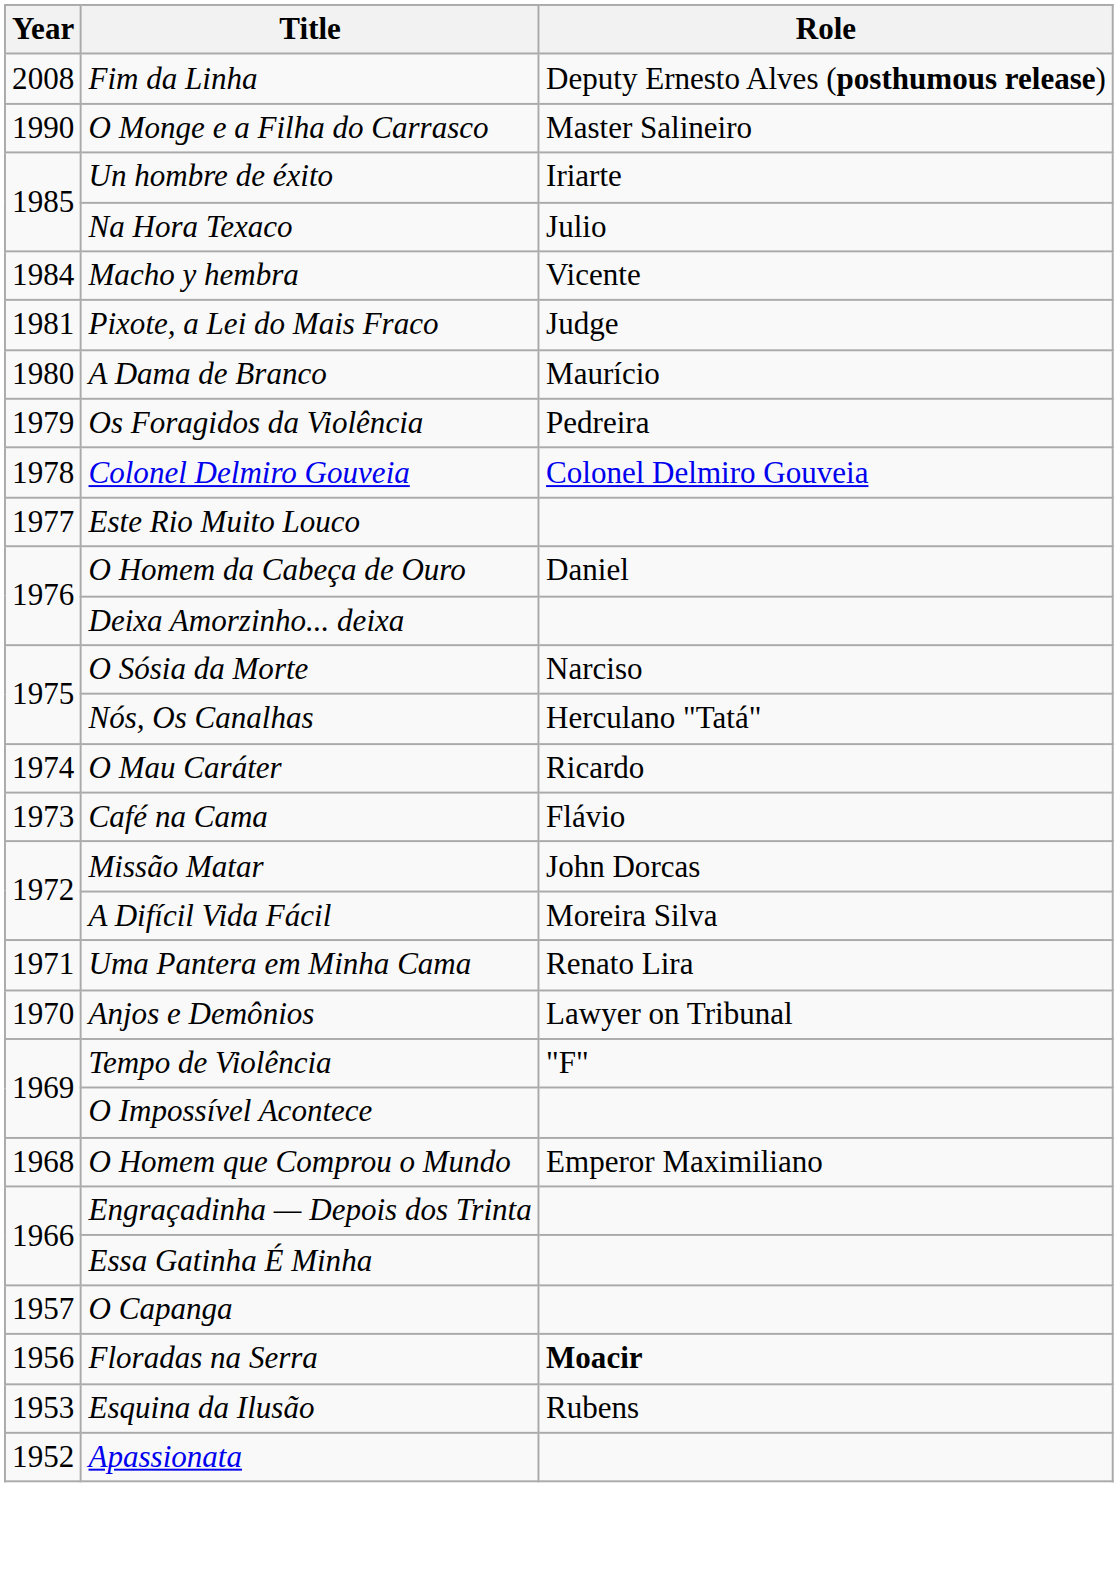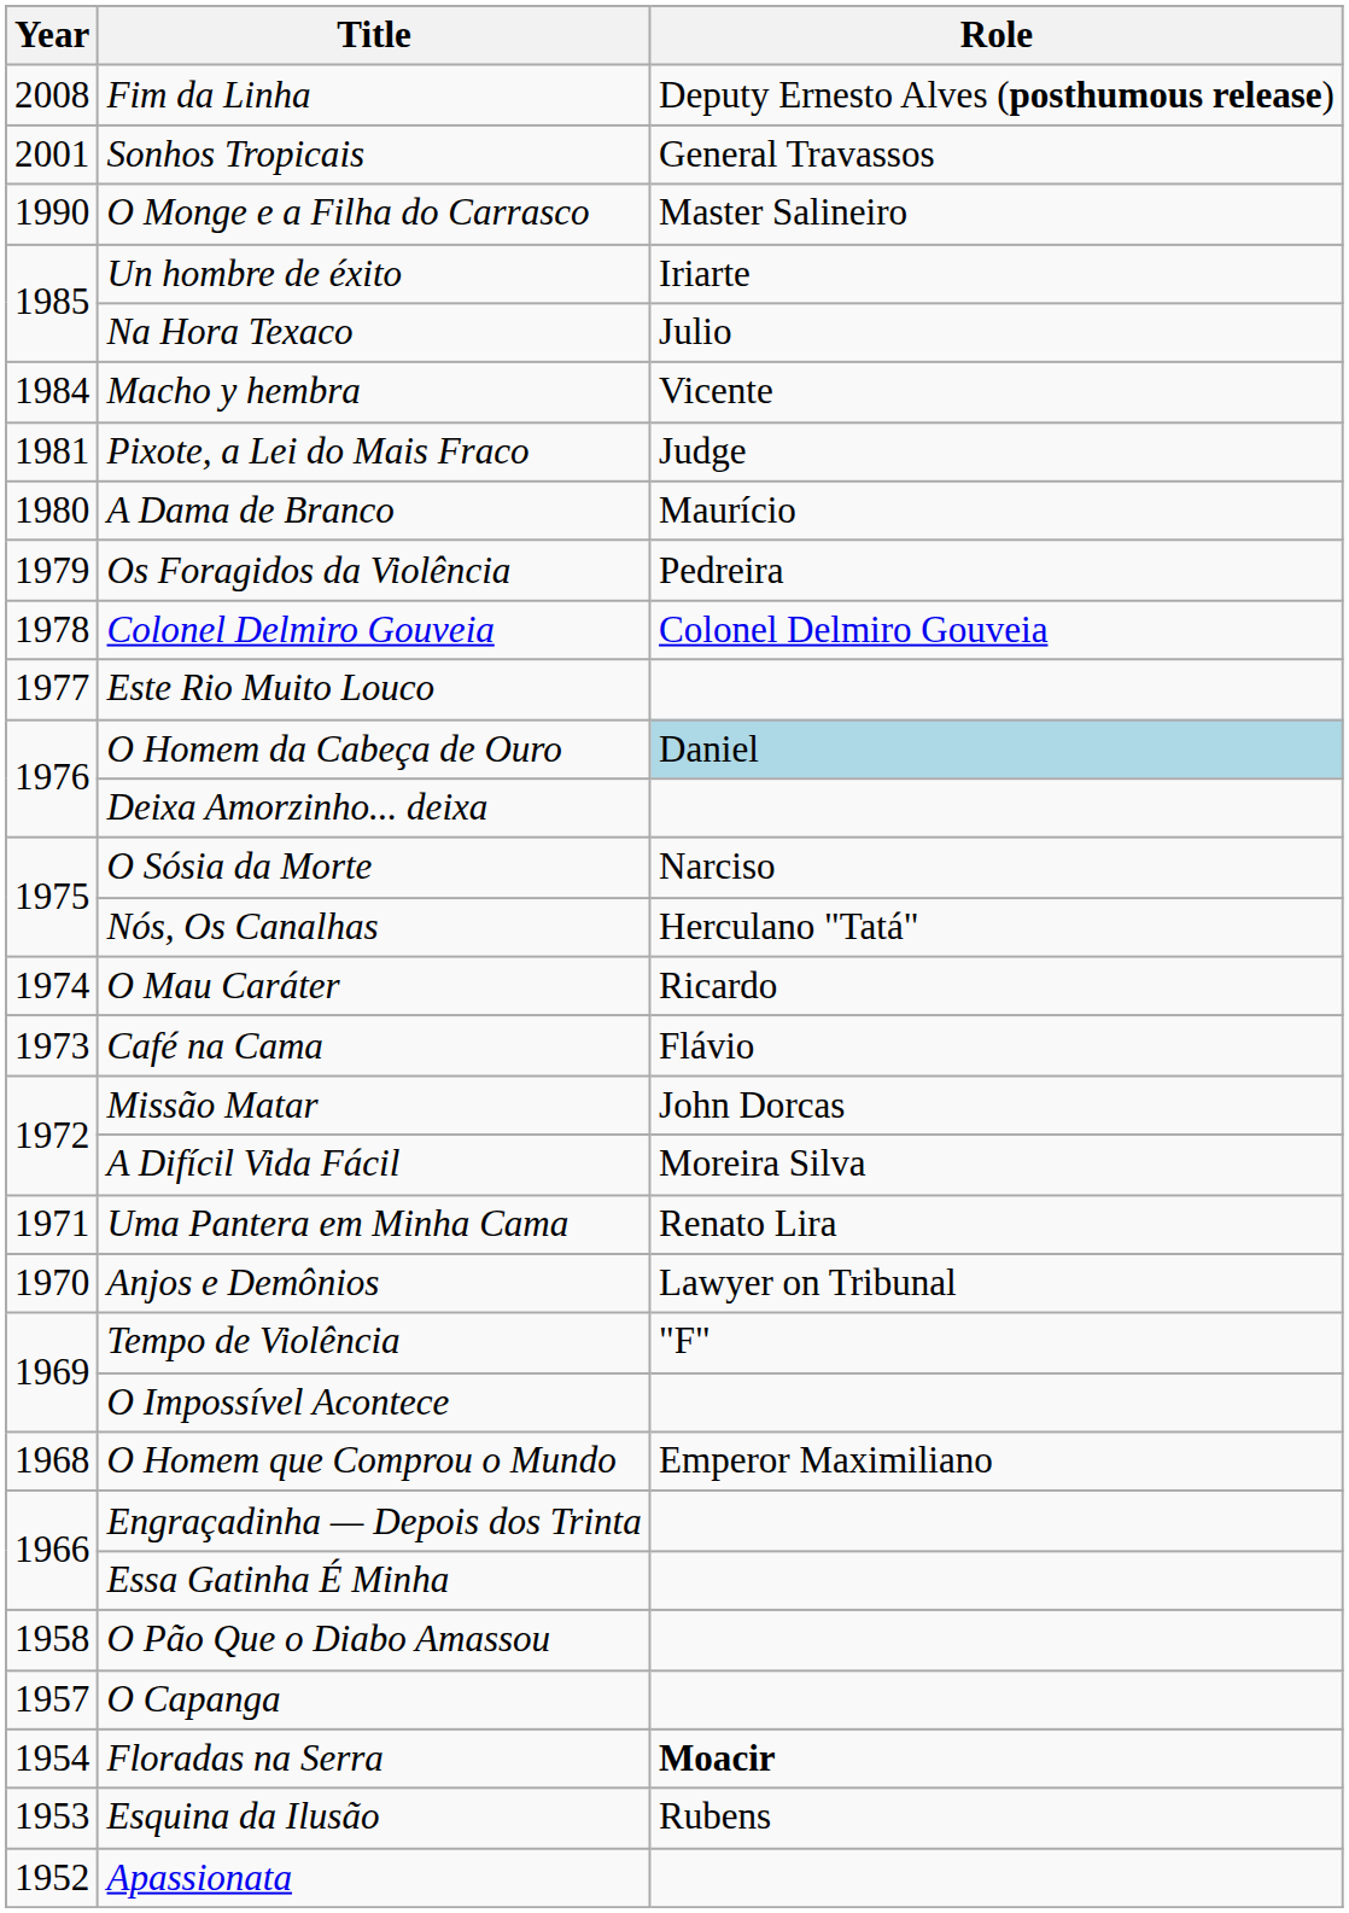 <table class="wikitable">
 <tr>
 <th>Year</th>
 <th>Title</th>
 <th>Role</th>
 </tr>
 <tr>
 <td>2008</td>
 <td><em>Fim da Linha</em></td>
 <td>Deputy Ernesto Alves (<strong>posthumous release</strong>)</td>
+</tr>
+<tr>
+<td>2001</td>
+<td><em>Sonhos Tropicais</em></td>
+<td>General Travassos</td>
 </tr>
 <tr>
 <td>1990</td>
 <td><em>O Monge e a Filha do Carrasco</em></td>
 <td>Master Salineiro</td>
 </tr>
 <tr>
 <td rowspan="2">1985</td>
 <td><em>Un hombre de éxito</em></td>
 <td>Iriarte</td>
 </tr>
 <tr>
 <td><em>Na Hora Texaco</em></td>
 <td>Julio</td>
 </tr>
 <tr>
 <td>1984</td>
 <td><em>Macho y hembra</em></td>
 <td>Vicente</td>
 </tr>
 <tr>
 <td>1981</td>
 <td><em>Pixote, a Lei do Mais Fraco</em></td>
 <td>Judge</td>
 </tr>
 <tr>
 <td>1980</td>
 <td><em>A Dama de Branco</em></td>
 <td>Maurício</td>
 </tr>
 <tr>
 <td>1979</td>
 <td><em>Os Foragidos da Violência</em></td>
 <td>Pedreira</td>
 </tr>
 <tr>
 <td>1978</td>
 <td><em><a href='#'>Colonel Delmiro Gouveia</a></em></td>
 <td><a href='#'>Colonel Delmiro Gouveia</a></td>
 </tr>
 <tr>
 <td>1977</td>
 <td><em>Este Rio Muito Louco</em></td>
 <td></td>
 </tr>
 <tr>
 <td rowspan="2">1976</td>
 <td><em>O Homem da Cabeça de Ouro</em></td>
-<td>Daniel</td>
+<td style="background: lightblue;">Daniel</td>
 </tr>
 <tr>
 <td><em>Deixa Amorzinho... deixa</em></td>
 <td></td>
 </tr>
 <tr>
 <td rowspan="2">1975</td>
 <td><em>O Sósia da Morte</em></td>
 <td>Narciso</td>
 </tr>
 <tr>
 <td><em>Nós, Os Canalhas</em></td>
 <td>Herculano "Tatá"</td>
 </tr>
 <tr>
 <td>1974</td>
 <td><em>O Mau Caráter</em></td>
 <td>Ricardo</td>
 </tr>
 <tr>
 <td>1973</td>
 <td><em>Café na Cama</em></td>
 <td>Flávio</td>
 </tr>
 <tr>
 <td rowspan="2">1972</td>
 <td><em>Missão Matar</em></td>
 <td>John Dorcas</td>
 </tr>
 <tr>
 <td><em>A Difícil Vida Fácil</em></td>
 <td>Moreira Silva</td>
 </tr>
 <tr>
 <td>1971</td>
 <td><em>Uma Pantera em Minha Cama</em></td>
 <td>Renato Lira</td>
 </tr>
 <tr>
 <td>1970</td>
 <td><em>Anjos e Demônios</em></td>
 <td>Lawyer on Tribunal</td>
 </tr>
 <tr>
 <td rowspan="2">1969</td>
 <td><em>Tempo de Violência</em></td>
 <td>"F"</td>
 </tr>
 <tr>
 <td><em>O Impossível Acontece</em></td>
 <td></td>
 </tr>
 <tr>
 <td>1968</td>
 <td><em>O Homem que Comprou o Mundo</em></td>
 <td>Emperor Maximiliano</td>
 </tr>
 <tr>
 <td rowspan="2">1966</td>
 <td><em>Engraçadinha — Depois dos Trinta</em></td>
 <td></td>
 </tr>
 <tr>
 <td><em>Essa Gatinha É Minha</em></td>
 <td></td>
 </tr>
 <tr>
+<td>1958</td>
+<td><em>O Pão Que o Diabo Amassou</em></td>
+<td></td>
+</tr>
+<tr>
 <td>1957</td>
 <td><em>O Capanga</em></td>
 <td></td>
 </tr>
 <tr>
-<td>1956</td>
+<td>1954</td>
 <td><em>Floradas na Serra</em></td>
 <td><strong>Moacir</strong></td>
 </tr>
 <tr>
 <td>1953</td>
 <td><em>Esquina da Ilusão</em></td>
 <td>Rubens</td>
 </tr>
 <tr>
 <td>1952</td>
 <td><em><a href='#'>Apassionata</a></em></td>
 <td></td>
 </tr>
 </table>
